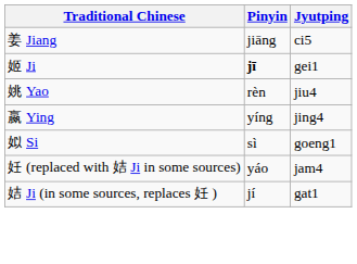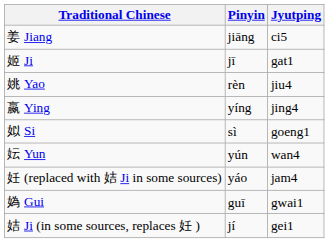 <table class="wikitable">
 <tr>
 <th><a href='#'>Traditional Chinese</a></th>
 <th><a href='#'>Pinyin</a></th>
 <th><a href='#'>Jyutping</a></th>
 </tr>
 <tr>
 <td>姜 <a href='#'>Jiang</a></td>
 <td>jiāng</td>
 <td>ci5</td>
 </tr>
 <tr>
 <td>姬 <a href='#'>Ji</a></td>
-<td><strong>jī</strong></td>
-<td>gei1</td>
+<td>jī</td>
+<td>gat1</td>
 </tr>
 <tr>
 <td>姚 <a href='#'>Yao</a></td>
 <td>rèn</td>
 <td>jiu4</td>
 </tr>
 <tr>
 <td>嬴 <a href='#'>Ying</a></td>
 <td>yíng</td>
 <td>jing4</td>
 </tr>
 <tr>
 <td>姒 <a href='#'>Si</a></td>
 <td>sì</td>
 <td>goeng1</td>
 </tr>
 <tr>
+<td>妘 <a href='#'>Yun</a></td>
+<td>yún</td>
+<td>wan4</td>
+</tr>
+<tr>
 <td>妊  (replaced with 姞 <a href='#'>Ji</a> in some sources)</td>
 <td>yáo</td>
 <td>jam4</td>
 </tr>
 <tr>
+<td>媯 <a href='#'>Gui</a></td>
+<td>guī</td>
+<td>gwai1</td>
+</tr>
+<tr>
 <td>姞 <a href='#'>Ji</a> (in some sources, replaces 妊 )</td>
 <td>jí</td>
-<td>gat1</td>
+<td>gei1</td>
 </tr>
 </table>
